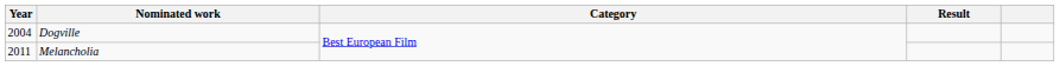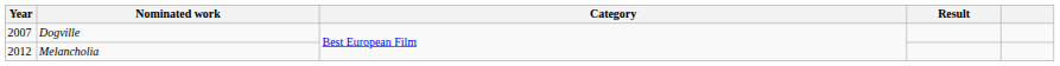 <table class=wikitable width=90%>
 <tr>
 <th width=3%>Year</th>
 <th width=27%>Nominated work</th>
 <th width=56%>Category</th>
 <th width=9%>Result</th>
 <th width=5%></th>
 </tr>
 <tr>
-<td>2004</td>
+<td>2007</td>
 <td><em>Dogville</em></td>
 <td rowspan="2"><a href='#'>Best European Film</a></td>
 <td></td>
 <td style="text-align:center;"></td>
 </tr>
 <tr>
-<td>2011</td>
+<td>2012</td>
 <td><em>Melancholia</em></td>
 <td></td>
 <td style="text-align:center;"></td>
 </tr>
 </table>
